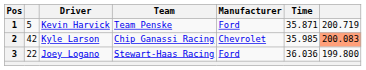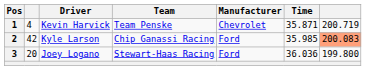 <table class="wikitable" style="font-size:95%">
 <tr>
 <th>Pos</th>
 <th></th>
 <th>Driver</th>
 <th>Team</th>
 <th>Manufacturer</th>
 <th>Time</th>
 <th></th>
 </tr>
 <tr>
 <th>1</th>
-<td>5</td>
+<td>4</td>
 <td><a href='#'>Kevin Harvick</a></td>
 <td><a href='#'>Team Penske</a></td>
-<td><a href='#'>Ford</a></td>
+<td><a href='#'>Chevrolet</a></td>
 <td>35.871</td>
 <td>200.719</td>
 </tr>
 <tr>
 <th>2</th>
 <td>42</td>
 <td><a href='#'>Kyle Larson</a></td>
 <td><a href='#'>Chip Ganassi Racing</a></td>
-<td><a href='#'>Chevrolet</a></td>
+<td><a href='#'>Ford</a></td>
 <td>35.985</td>
 <td style="background: lightsalmon;">200.083</td>
 </tr>
 <tr>
 <th>3</th>
-<td>22</td>
+<td>20</td>
 <td><a href='#'>Joey Logano</a></td>
 <td><a href='#'>Stewart-Haas Racing</a></td>
 <td><a href='#'>Ford</a></td>
 <td>36.036</td>
 <td>199.800</td>
 </tr>
 <tr>
 <th colspan="7"></th>
 </tr>
 </table>
